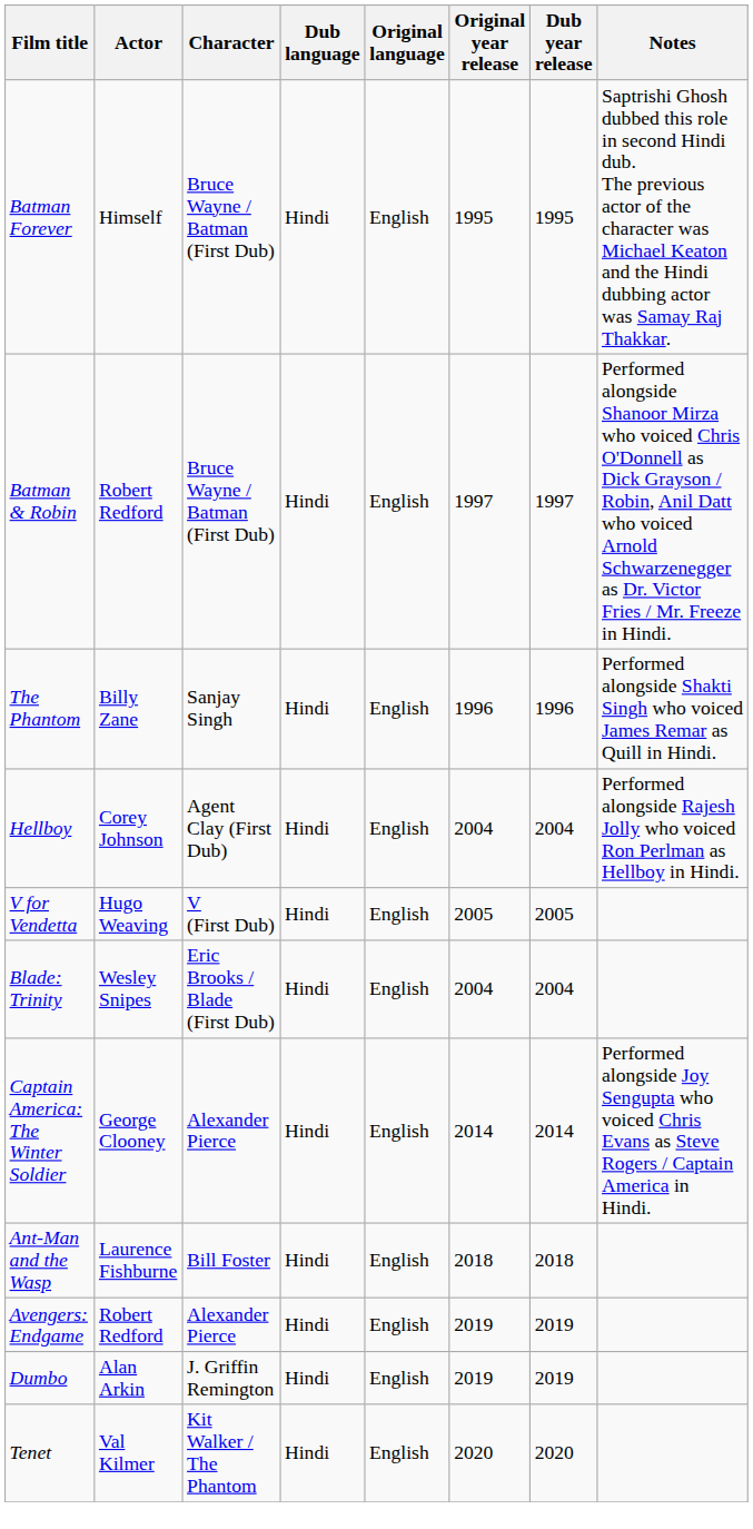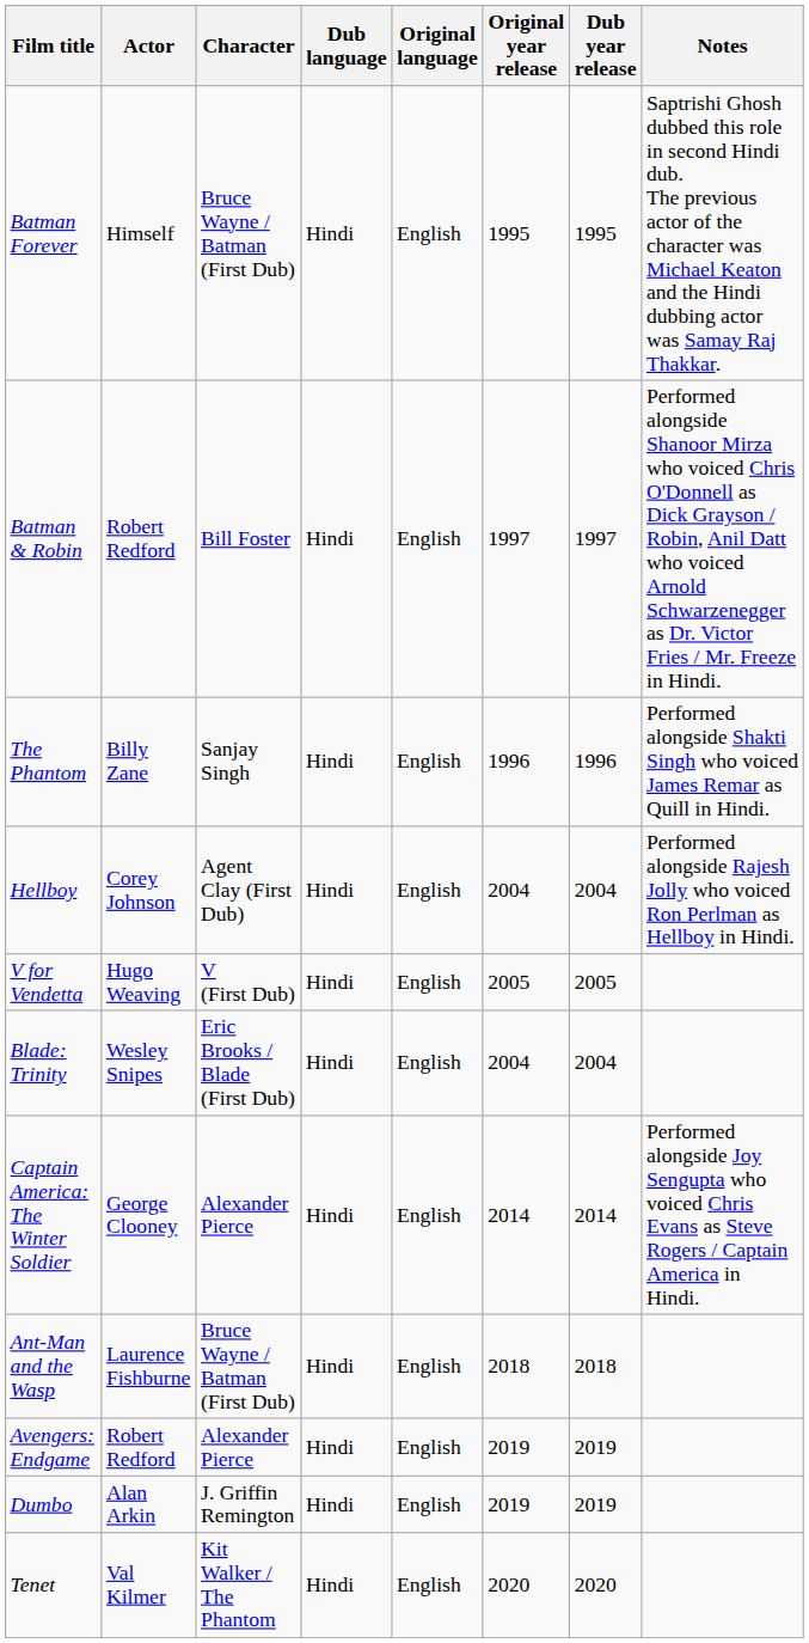 <table class="wikitable">
 <tr>
 <th>Film title</th>
 <th>Actor</th>
 <th>Character</th>
 <th>Dub language</th>
 <th>Original language</th>
 <th>Original year release</th>
 <th>Dub year release</th>
 <th>Notes</th>
 </tr>
 <tr>
 <td><em><a href='#'>Batman Forever</a></em></td>
 <td>Himself</td>
 <td><a href='#'>Bruce Wayne / Batman</a> (First Dub)</td>
 <td>Hindi</td>
 <td>English</td>
 <td>1995</td>
 <td>1995</td>
 <td>Saptrishi Ghosh dubbed this role in second Hindi dub.<br> The previous actor of the character was <a href='#'>Michael Keaton</a> and the Hindi dubbing actor was <a href='#'>Samay Raj Thakkar</a>.</td>
 </tr>
 <tr>
 <td><a href='#'><em>Batman & Robin</em></a></td>
 <td><a href='#'>Robert Redford</a></td>
-<td><a href='#'>Bruce Wayne / Batman</a> (First Dub)</td>
+<td><a href='#'>Bill Foster</a></td>
 <td>Hindi</td>
 <td>English</td>
 <td>1997</td>
 <td>1997</td>
 <td>Performed alongside <a href='#'>Shanoor Mirza</a> who voiced <a href='#'>Chris O'Donnell</a> as <a href='#'>Dick Grayson / Robin</a>, <a href='#'>Anil Datt</a> who voiced <a href='#'>Arnold Schwarzenegger</a> as <a href='#'>Dr. Victor Fries / Mr. Freeze</a> in Hindi.</td>
 </tr>
 <tr>
 <td><a href='#'><em>The Phantom</em></a></td>
 <td><a href='#'>Billy Zane</a></td>
 <td>Sanjay Singh</td>
 <td>Hindi</td>
 <td>English</td>
 <td>1996</td>
 <td>1996</td>
 <td>Performed alongside <a href='#'>Shakti Singh</a> who voiced <a href='#'>James Remar</a> as Quill in Hindi.</td>
 </tr>
 <tr>
 <td><a href='#'><em>Hellboy</em></a></td>
 <td><a href='#'>Corey Johnson</a></td>
 <td>Agent Clay (First Dub)</td>
 <td>Hindi</td>
 <td>English</td>
 <td>2004</td>
 <td>2004</td>
 <td>Performed alongside <a href='#'>Rajesh Jolly</a> who voiced <a href='#'>Ron Perlman</a> as <a href='#'>Hellboy</a> in Hindi.</td>
 </tr>
 <tr>
 <td><a href='#'><em>V for Vendetta</em></a></td>
 <td><a href='#'>Hugo Weaving</a></td>
 <td><a href='#'>V</a><br> (First Dub)</td>
 <td>Hindi</td>
 <td>English</td>
 <td>2005</td>
 <td>2005</td>
 <td></td>
 </tr>
 <tr>
 <td><em><a href='#'>Blade: Trinity</a></em></td>
 <td><a href='#'>Wesley Snipes</a></td>
 <td><a href='#'>Eric Brooks / Blade</a> (First Dub)</td>
 <td>Hindi</td>
 <td>English</td>
 <td>2004</td>
 <td>2004</td>
 <td></td>
 </tr>
 <tr>
 <td><em><a href='#'>Captain America: The Winter Soldier</a></em></td>
 <td><a href='#'>George Clooney</a></td>
 <td><a href='#'>Alexander Pierce</a></td>
 <td>Hindi</td>
 <td>English</td>
 <td>2014</td>
 <td>2014</td>
 <td>Performed alongside <a href='#'>Joy Sengupta</a> who voiced <a href='#'>Chris Evans</a> as <a href='#'>Steve Rogers / Captain America</a> in Hindi.</td>
 </tr>
 <tr>
 <td><em><a href='#'>Ant-Man and the Wasp</a></em></td>
 <td><a href='#'>Laurence Fishburne</a></td>
-<td><a href='#'>Bill Foster</a></td>
+<td><a href='#'>Bruce Wayne / Batman</a> (First Dub)</td>
 <td>Hindi</td>
 <td>English</td>
 <td>2018</td>
 <td>2018</td>
 <td></td>
 </tr>
 <tr>
 <td><em><a href='#'>Avengers: Endgame</a></em></td>
 <td><a href='#'>Robert Redford</a></td>
 <td><a href='#'>Alexander Pierce</a></td>
 <td>Hindi</td>
 <td>English</td>
 <td>2019</td>
 <td>2019</td>
 <td></td>
 </tr>
 <tr>
 <td><a href='#'><em>Dumbo</em></a></td>
 <td><a href='#'>Alan Arkin</a></td>
 <td>J. Griffin Remington</td>
 <td>Hindi</td>
 <td>English</td>
 <td>2019</td>
 <td>2019</td>
 <td></td>
 </tr>
 <tr>
 <td><em>Tenet</em></td>
 <td><a href='#'>Val Kilmer</a></td>
 <td><a href='#'>Kit <br>Walker / The Phantom</a></td>
 <td>Hindi</td>
 <td>English</td>
 <td>2020</td>
 <td>2020</td>
 <td></td>
 </tr>
 </table>
